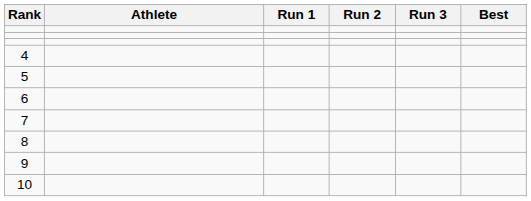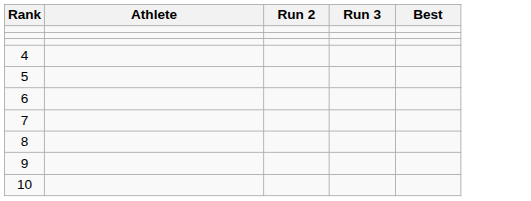 <table class=wikitable style="text-align:center">
 <tr>
 <th width=40>Rank</th>
 <th width=250>Athlete</th>
-<th width=70>Run 1</th>
 <th width=70>Run 2</th>
 <th width=70>Run 3</th>
 <th width=70>Best</th>
 </tr>
 <tr>
 <td></td>
 <td align=left></td>
 <td></td>
 <td></td>
 <td></td>
-<td></td>
 </tr>
 <tr>
 <td></td>
 <td align=left></td>
-<td></td>
 <td></td>
 <td></td>
 <td></td>
 </tr>
 <tr>
 <td></td>
 <td align=left></td>
 <td></td>
 <td></td>
 <td></td>
-<td></td>
 </tr>
 <tr>
 <td>4</td>
 <td align=left></td>
-<td></td>
 <td></td>
 <td></td>
 <td></td>
 </tr>
 <tr>
 <td>5</td>
 <td align=left></td>
 <td></td>
 <td></td>
 <td></td>
-<td></td>
 </tr>
 <tr>
 <td>6</td>
 <td align=left></td>
-<td></td>
 <td></td>
 <td></td>
 <td></td>
 </tr>
 <tr>
 <td>7</td>
 <td align=left></td>
 <td></td>
 <td></td>
 <td></td>
-<td></td>
 </tr>
 <tr>
 <td>8</td>
 <td align=left></td>
-<td></td>
 <td></td>
 <td></td>
 <td></td>
 </tr>
 <tr>
 <td>9</td>
 <td align=left></td>
 <td></td>
 <td></td>
 <td></td>
-<td></td>
 </tr>
 <tr>
 <td>10</td>
 <td align=left></td>
 <td></td>
 <td></td>
 <td></td>
-<td></td>
 </tr>
 </table>
